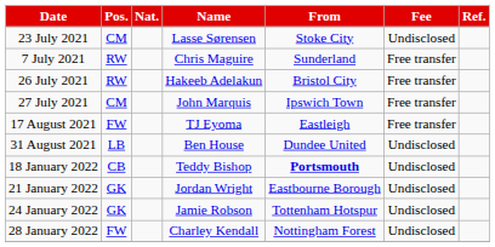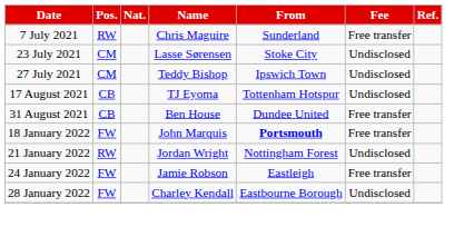 <table class="wikitable" style="text-align:center;">
 <tr>
 <th style="background:#E00000; color:white;">Date</th>
 <th style="background:#E00000; color:white;">Pos.</th>
 <th style="background:#E00000; color:white;">Nat.</th>
 <th style="background:#E00000; color:white;">Name</th>
 <th style="background:#E00000; color:white;">From</th>
 <th style="background:#E00000; color:white;">Fee</th>
 <th style="background:#E00000; color:white;">Ref.</th>
 </tr>
 <tr>
+<td>7 July 2021</td>
+<td><a href='#'>RW</a></td>
+<td></td>
+<td><a href='#'>Chris Maguire</a></td>
+<td><a href='#'>Sunderland</a></td>
+<td>Free transfer</td>
+<td></td>
+</tr>
+<tr>
 <td>23 July 2021</td>
 <td><a href='#'>CM</a></td>
 <td></td>
 <td><a href='#'>Lasse Sørensen</a></td>
 <td><a href='#'>Stoke City</a></td>
 <td>Undisclosed</td>
 <td></td>
 </tr>
 <tr>
-<td>7 July 2021</td>
-<td><a href='#'>RW</a></td>
+<td>27 July 2021</td>
+<td><a href='#'>CM</a></td>
 <td></td>
-<td><a href='#'>Chris Maguire</a></td>
-<td><a href='#'>Sunderland</a></td>
+<td><a href='#'>Teddy Bishop</a></td>
+<td><a href='#'>Ipswich Town</a></td>
+<td>Undisclosed</td>
+<td></td>
+</tr>
+<tr>
+<td>17 August 2021</td>
+<td><a href='#'>CB</a></td>
+<td></td>
+<td><a href='#'>TJ Eyoma</a></td>
+<td><a href='#'>Tottenham Hotspur</a></td>
+<td>Undisclosed</td>
+<td></td>
+</tr>
+<tr>
+<td>31 August 2021</td>
+<td><a href='#'>CB</a></td>
+<td></td>
+<td><a href='#'>Ben House</a></td>
+<td><a href='#'>Dundee United</a></td>
 <td>Free transfer</td>
 <td></td>
 </tr>
 <tr>
-<td>26 July 2021</td>
-<td><a href='#'>RW</a></td>
+<td>18 January 2022</td>
+<td><a href='#'>FW</a></td>
 <td></td>
-<td><a href='#'>Hakeeb Adelakun</a></td>
-<td><a href='#'>Bristol City</a></td>
+<td><a href='#'>John Marquis</a></td>
+<td><strong><a href='#'>Portsmouth</a></strong></td>
 <td>Free transfer</td>
 <td></td>
 </tr>
 <tr>
-<td>27 July 2021</td>
-<td><a href='#'>CM</a></td>
-<td></td>
-<td><a href='#'>John Marquis</a></td>
-<td><a href='#'>Ipswich Town</a></td>
-<td>Free transfer</td>
-<td></td>
-</tr>
-<tr>
-<td>17 August 2021</td>
-<td><a href='#'>FW</a></td>
-<td></td>
-<td><a href='#'>TJ Eyoma</a></td>
-<td><a href='#'>Eastleigh</a></td>
-<td>Free transfer</td>
-<td></td>
-</tr>
-<tr>
-<td>31 August 2021</td>
-<td><a href='#'>LB</a></td>
-<td></td>
-<td><a href='#'>Ben House</a></td>
-<td><a href='#'>Dundee United</a></td>
-<td>Undisclosed</td>
-<td></td>
-</tr>
-<tr>
-<td>18 January 2022</td>
-<td><a href='#'>CB</a></td>
-<td></td>
-<td><a href='#'>Teddy Bishop</a></td>
-<td><strong><a href='#'>Portsmouth</a></strong></td>
-<td>Undisclosed</td>
-<td></td>
-</tr>
-<tr>
 <td>21 January 2022</td>
-<td><a href='#'>GK</a></td>
+<td><a href='#'>RW</a></td>
 <td></td>
 <td><a href='#'>Jordan Wright</a></td>
-<td><a href='#'>Eastbourne Borough</a></td>
+<td><a href='#'>Nottingham Forest</a></td>
 <td>Undisclosed</td>
 <td></td>
 </tr>
 <tr>
 <td>24 January 2022</td>
-<td><a href='#'>GK</a></td>
+<td><a href='#'>FW</a></td>
 <td></td>
 <td><a href='#'>Jamie Robson</a></td>
-<td><a href='#'>Tottenham Hotspur</a></td>
-<td>Undisclosed</td>
+<td><a href='#'>Eastleigh</a></td>
+<td>Free transfer</td>
 <td></td>
 </tr>
 <tr>
 <td>28 January 2022</td>
 <td><a href='#'>FW</a></td>
 <td></td>
 <td><a href='#'>Charley Kendall</a></td>
-<td><a href='#'>Nottingham Forest</a></td>
+<td><a href='#'>Eastbourne Borough</a></td>
 <td>Undisclosed</td>
 <td></td>
 </tr>
 <tr>
 </tr>
 </table>
